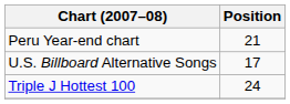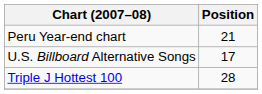 <table class="wikitable sortable">
 <tr>
 <th>Chart (2007–08)</th>
 <th>Position</th>
 </tr>
 <tr>
 <td>Peru Year-end chart</td>
 <td align=center>21</td>
 </tr>
 <tr>
 <td>U.S. <em>Billboard</em> Alternative Songs</td>
 <td align=center>17</td>
 </tr>
 <tr>
 <td><a href='#'>Triple J Hottest 100</a></td>
-<td align=center>24</td>
+<td align=center>28</td>
 </tr>
 <tr>
 </tr>
 </table>
